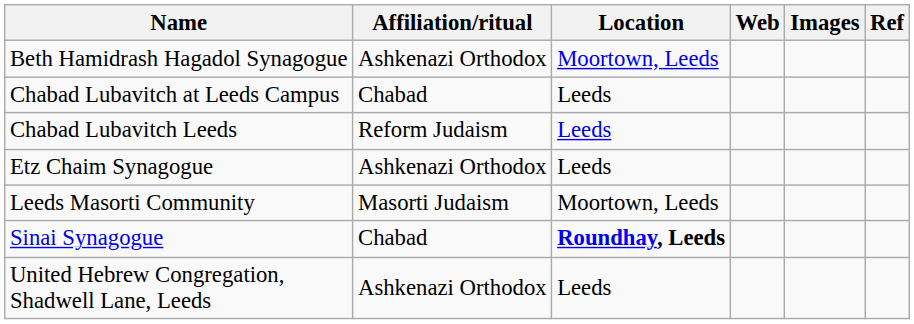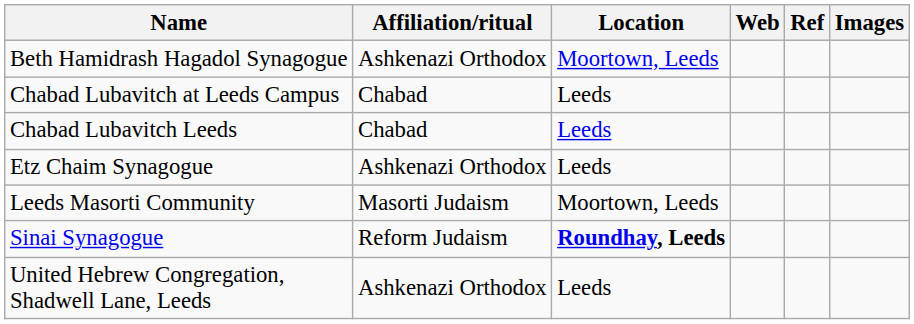 <table class="wikitable sortable">
 <tr>
 <th>Name</th>
 <th>Affiliation/ritual</th>
 <th>Location</th>
 <th>Web</th>
+<th>Ref</th>
 <th>Images</th>
-<th>Ref</th>
 </tr>
 <tr>
 <td>Beth Hamidrash Hagadol Synagogue</td>
 <td>Ashkenazi Orthodox</td>
 <td><a href='#'>Moortown, Leeds</a></td>
 <td></td>
 <td></td>
 <td></td>
 </tr>
 <tr>
 <td>Chabad Lubavitch at Leeds Campus</td>
 <td>Chabad</td>
 <td>Leeds</td>
 <td></td>
 <td></td>
 <td></td>
 </tr>
 <tr>
 <td>Chabad Lubavitch Leeds</td>
-<td>Reform Judaism</td>
+<td>Chabad</td>
 <td><a href='#'>Leeds</a></td>
 <td></td>
 <td></td>
 <td></td>
 </tr>
 <tr>
 <td>Etz Chaim Synagogue</td>
 <td>Ashkenazi Orthodox</td>
 <td>Leeds</td>
 <td></td>
 <td></td>
 <td></td>
 </tr>
 <tr>
 <td>Leeds Masorti Community</td>
 <td>Masorti Judaism</td>
 <td>Moortown, Leeds</td>
 <td></td>
 <td></td>
 <td></td>
 </tr>
 <tr>
 <td><a href='#'>Sinai Synagogue</a></td>
-<td>Chabad</td>
+<td>Reform Judaism</td>
 <td><strong><a href='#'>Roundhay</a>, Leeds</strong></td>
 <td></td>
 <td></td>
 <td></td>
 </tr>
 <tr>
 <td>United Hebrew Congregation,<br> Shadwell Lane, Leeds</td>
 <td>Ashkenazi Orthodox</td>
 <td>Leeds</td>
 <td></td>
 <td></td>
 <td></td>
 </tr>
 </table>
